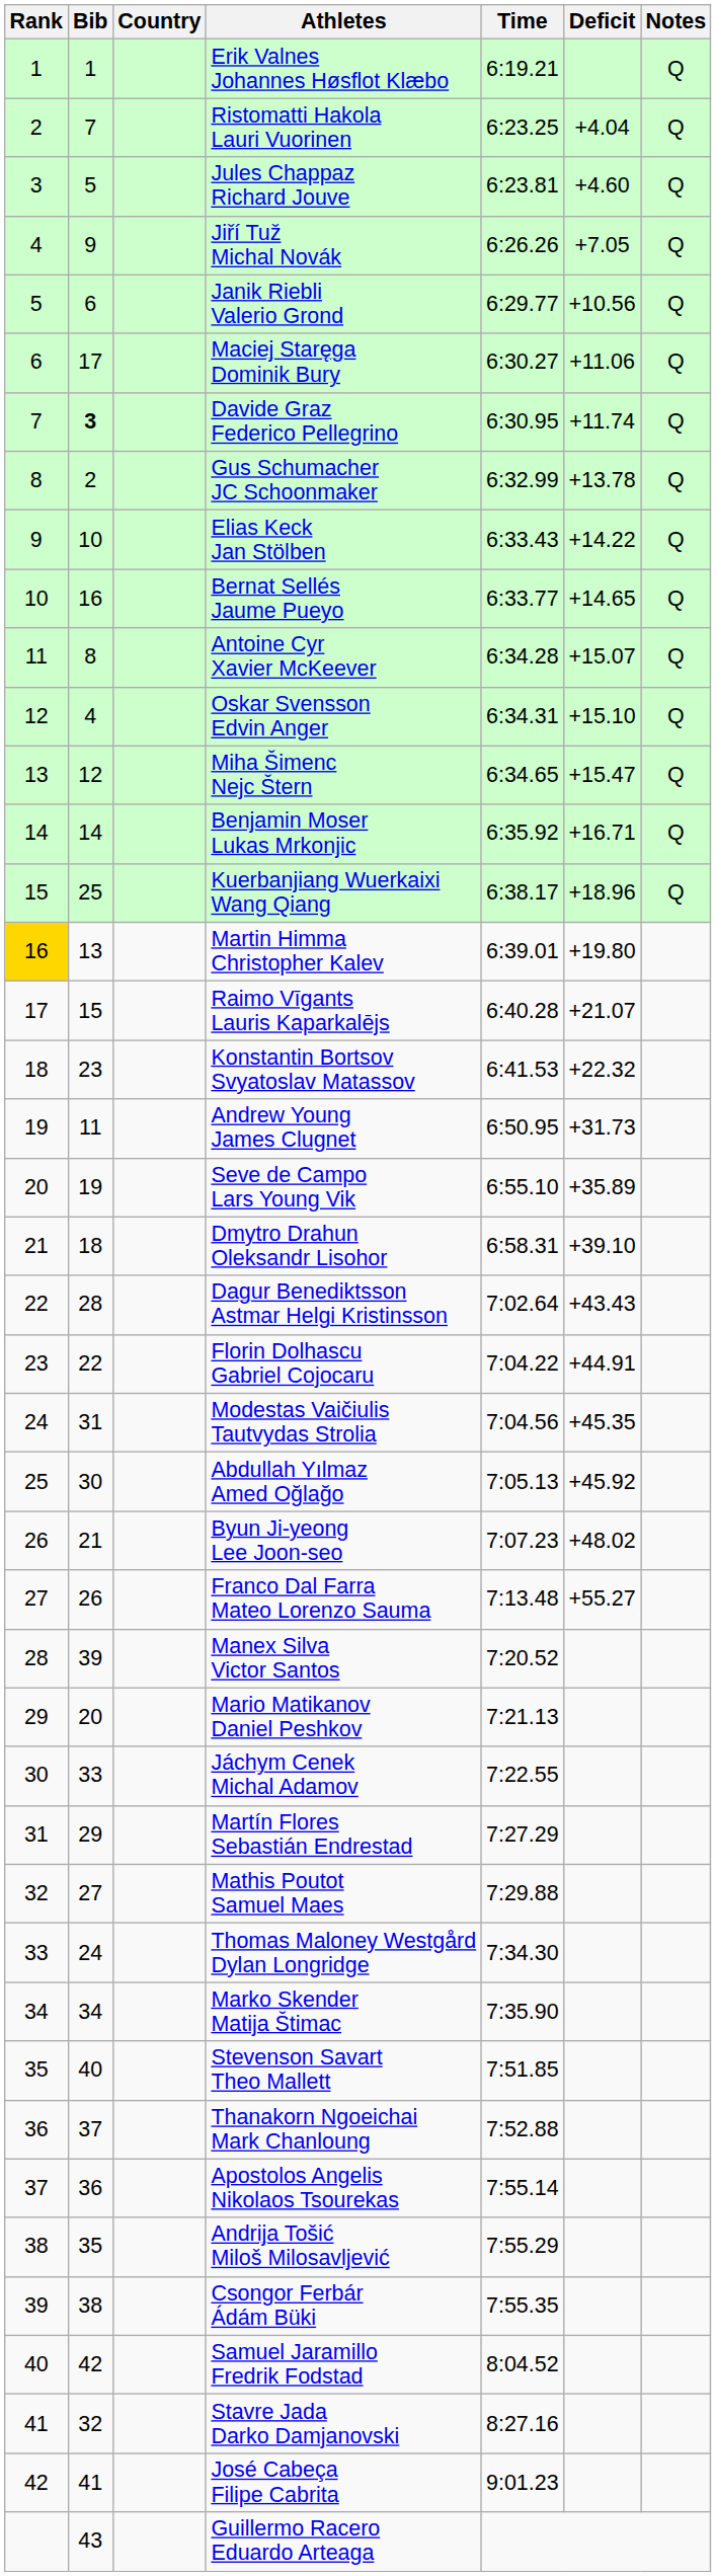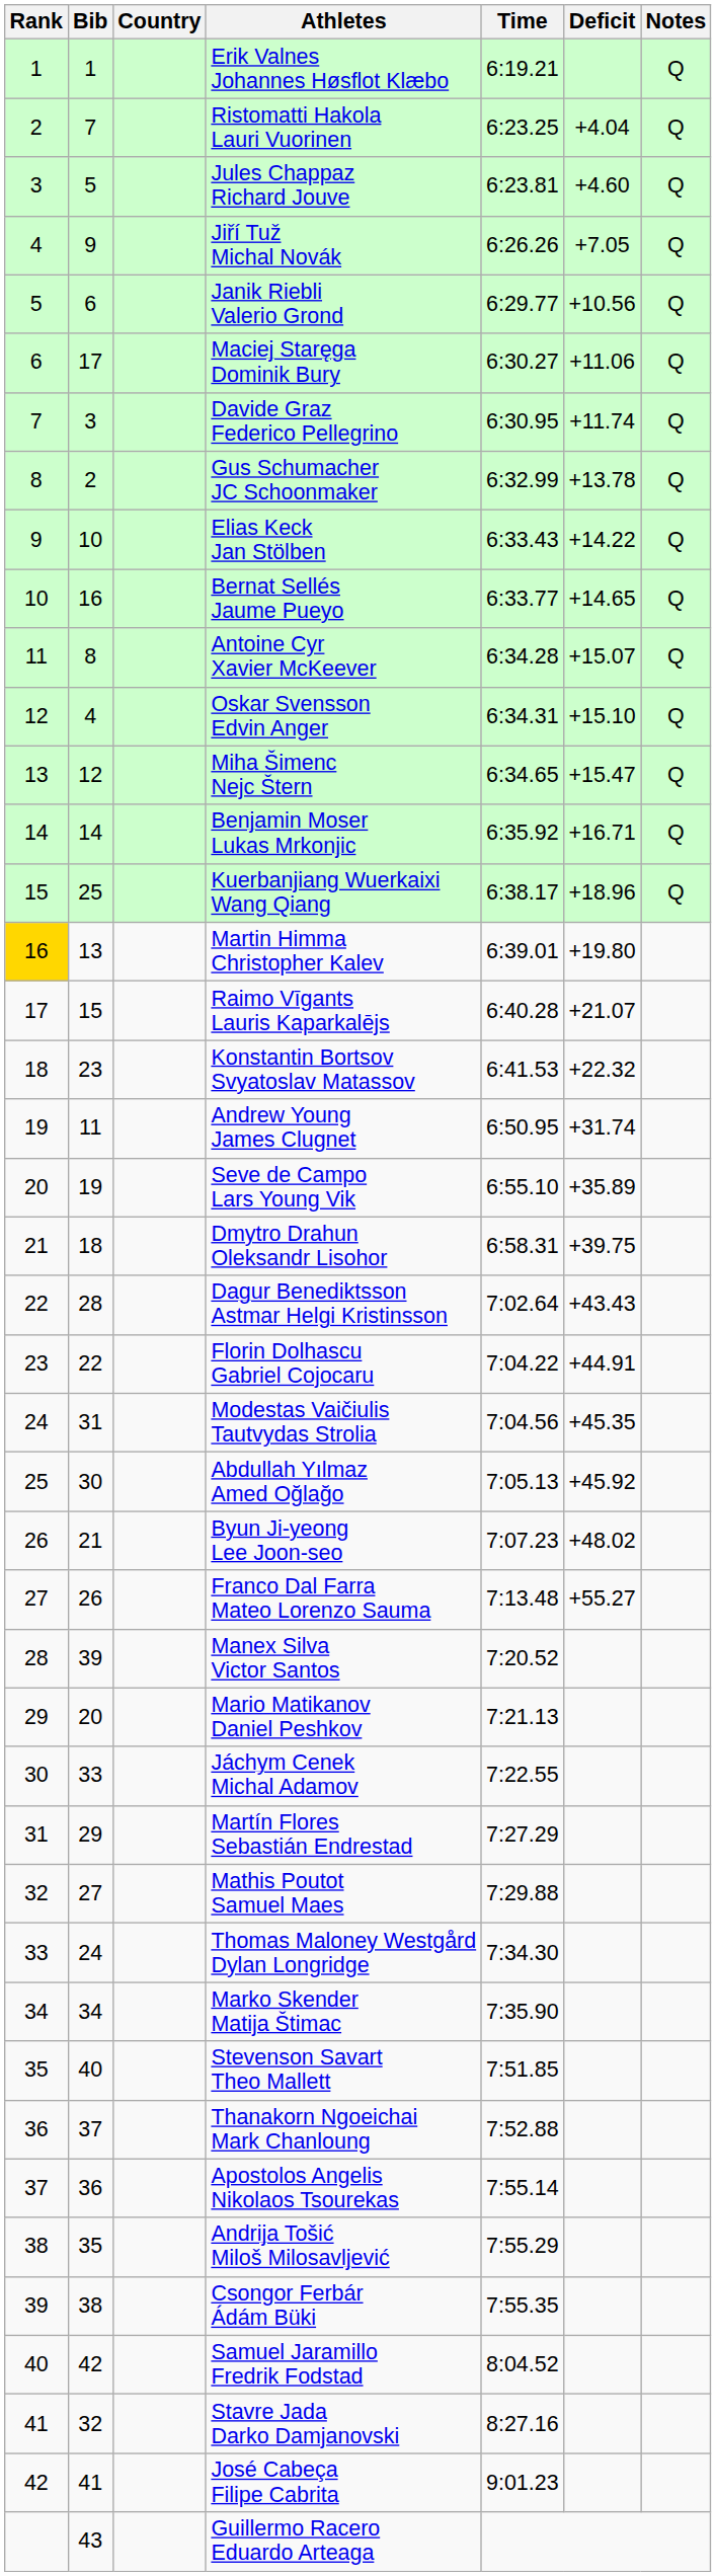 <table class="wikitable sortable" style="text-align:center">
 <tr>
 <th>Rank</th>
 <th>Bib</th>
 <th>Country</th>
 <th>Athletes</th>
 <th>Time</th>
 <th>Deficit</th>
 <th>Notes</th>
 </tr>
 <tr bgcolor=ccffcc>
 <td>1</td>
 <td>1</td>
 <td align=left></td>
 <td align=left><a href='#'>Erik Valnes</a><br><a href='#'>Johannes Høsflot Klæbo</a></td>
 <td>6:19.21</td>
 <td></td>
 <td>Q</td>
 </tr>
 <tr bgcolor=ccffcc>
 <td>2</td>
 <td>7</td>
 <td align=left></td>
 <td align=left><a href='#'>Ristomatti Hakola</a><br><a href='#'>Lauri Vuorinen</a></td>
 <td>6:23.25</td>
 <td>+4.04</td>
 <td>Q</td>
 </tr>
 <tr bgcolor=ccffcc>
 <td>3</td>
 <td>5</td>
 <td align=left></td>
 <td align=left><a href='#'>Jules Chappaz</a><br><a href='#'>Richard Jouve</a></td>
 <td>6:23.81</td>
 <td>+4.60</td>
 <td>Q</td>
 </tr>
 <tr bgcolor=ccffcc>
 <td>4</td>
 <td>9</td>
 <td align=left></td>
 <td align=left><a href='#'>Jiří Tuž</a><br><a href='#'>Michal Novák</a></td>
 <td>6:26.26</td>
 <td>+7.05</td>
 <td>Q</td>
 </tr>
 <tr bgcolor=ccffcc>
 <td>5</td>
 <td>6</td>
 <td align=left></td>
 <td align=left><a href='#'>Janik Riebli</a><br><a href='#'>Valerio Grond</a></td>
 <td>6:29.77</td>
 <td>+10.56</td>
 <td>Q</td>
 </tr>
 <tr bgcolor=ccffcc>
 <td>6</td>
 <td>17</td>
 <td align=left></td>
 <td align=left><a href='#'>Maciej Staręga</a><br><a href='#'>Dominik Bury</a></td>
 <td>6:30.27</td>
 <td>+11.06</td>
 <td>Q</td>
 </tr>
 <tr bgcolor=ccffcc>
 <td>7</td>
-<td><strong>3</strong></td>
+<td>3</td>
 <td align=left></td>
 <td align=left><a href='#'>Davide Graz</a><br><a href='#'>Federico Pellegrino</a></td>
 <td>6:30.95</td>
 <td>+11.74</td>
 <td>Q</td>
 </tr>
 <tr bgcolor=ccffcc>
 <td>8</td>
 <td>2</td>
 <td align=left></td>
 <td align=left><a href='#'>Gus Schumacher</a><br><a href='#'>JC Schoonmaker</a></td>
 <td>6:32.99</td>
 <td>+13.78</td>
 <td>Q</td>
 </tr>
 <tr bgcolor=ccffcc>
 <td>9</td>
 <td>10</td>
 <td align=left></td>
 <td align=left><a href='#'>Elias Keck</a><br><a href='#'>Jan Stölben</a></td>
 <td>6:33.43</td>
 <td>+14.22</td>
 <td>Q</td>
 </tr>
 <tr bgcolor=ccffcc>
 <td>10</td>
 <td>16</td>
 <td align=left></td>
 <td align=left><a href='#'>Bernat Sellés</a><br><a href='#'>Jaume Pueyo</a></td>
 <td>6:33.77</td>
 <td>+14.65</td>
 <td>Q</td>
 </tr>
 <tr bgcolor=ccffcc>
 <td>11</td>
 <td>8</td>
 <td align=left></td>
 <td align=left><a href='#'>Antoine Cyr</a><br><a href='#'>Xavier McKeever</a></td>
 <td>6:34.28</td>
 <td>+15.07</td>
 <td>Q</td>
 </tr>
 <tr bgcolor=ccffcc>
 <td>12</td>
 <td>4</td>
 <td align=left></td>
 <td align=left><a href='#'>Oskar Svensson</a><br><a href='#'>Edvin Anger</a></td>
 <td>6:34.31</td>
 <td>+15.10</td>
 <td>Q</td>
 </tr>
 <tr bgcolor=ccffcc>
 <td>13</td>
 <td>12</td>
 <td align=left></td>
 <td align=left><a href='#'>Miha Šimenc</a><br><a href='#'>Nejc Štern</a></td>
 <td>6:34.65</td>
 <td>+15.47</td>
 <td>Q</td>
 </tr>
 <tr bgcolor=ccffcc>
 <td>14</td>
 <td>14</td>
 <td align=left></td>
 <td align=left><a href='#'>Benjamin Moser</a><br><a href='#'>Lukas Mrkonjic</a></td>
 <td>6:35.92</td>
 <td>+16.71</td>
 <td>Q</td>
 </tr>
 <tr bgcolor=ccffcc>
 <td>15</td>
 <td>25</td>
 <td align=left></td>
 <td align=left><a href='#'>Kuerbanjiang Wuerkaixi</a><br><a href='#'>Wang Qiang</a></td>
 <td>6:38.17</td>
 <td>+18.96</td>
 <td>Q</td>
 </tr>
 <tr>
 <td style="background: gold;">16</td>
 <td>13</td>
 <td align=left></td>
 <td align=left><a href='#'>Martin Himma</a><br><a href='#'>Christopher Kalev</a></td>
 <td>6:39.01</td>
 <td>+19.80</td>
 <td></td>
 </tr>
 <tr>
 <td>17</td>
 <td>15</td>
 <td align=left></td>
 <td align=left><a href='#'>Raimo Vīgants</a><br><a href='#'>Lauris Kaparkalējs</a></td>
 <td>6:40.28</td>
 <td>+21.07</td>
 <td></td>
 </tr>
 <tr>
 <td>18</td>
 <td>23</td>
 <td align=left></td>
 <td align=left><a href='#'>Konstantin Bortsov</a><br><a href='#'>Svyatoslav Matassov</a></td>
 <td>6:41.53</td>
 <td>+22.32</td>
 <td></td>
 </tr>
 <tr>
 <td>19</td>
 <td>11</td>
 <td align=left></td>
 <td align=left><a href='#'>Andrew Young</a><br><a href='#'>James Clugnet</a></td>
 <td>6:50.95</td>
-<td>+31.73</td>
+<td>+31.74</td>
 <td></td>
 </tr>
 <tr>
 <td>20</td>
 <td>19</td>
 <td align=left></td>
 <td align=left><a href='#'>Seve de Campo</a><br><a href='#'>Lars Young Vik</a></td>
 <td>6:55.10</td>
 <td>+35.89</td>
 <td></td>
 </tr>
 <tr>
 <td>21</td>
 <td>18</td>
 <td align=left></td>
 <td align=left><a href='#'>Dmytro Drahun</a><br><a href='#'>Oleksandr Lisohor</a></td>
 <td>6:58.31</td>
-<td>+39.10</td>
+<td>+39.75</td>
 <td></td>
 </tr>
 <tr>
 <td>22</td>
 <td>28</td>
 <td align=left></td>
 <td align=left><a href='#'>Dagur Benediktsson</a><br><a href='#'>Astmar Helgi Kristinsson</a></td>
 <td>7:02.64</td>
 <td>+43.43</td>
 <td></td>
 </tr>
 <tr>
 <td>23</td>
 <td>22</td>
 <td align=left></td>
 <td align=left><a href='#'>Florin Dolhascu</a><br><a href='#'>Gabriel Cojocaru</a></td>
 <td>7:04.22</td>
 <td>+44.91</td>
 <td></td>
 </tr>
 <tr>
 <td>24</td>
 <td>31</td>
 <td align=left></td>
 <td align=left><a href='#'>Modestas Vaičiulis</a><br><a href='#'>Tautvydas Strolia</a></td>
 <td>7:04.56</td>
 <td>+45.35</td>
 <td></td>
 </tr>
 <tr>
 <td>25</td>
 <td>30</td>
 <td align=left></td>
 <td align=left><a href='#'>Abdullah Yılmaz</a><br><a href='#'>Amed Oğlağo</a></td>
 <td>7:05.13</td>
 <td>+45.92</td>
 <td></td>
 </tr>
 <tr>
 <td>26</td>
 <td>21</td>
 <td align=left></td>
 <td align=left><a href='#'>Byun Ji-yeong</a><br><a href='#'>Lee Joon-seo</a></td>
 <td>7:07.23</td>
 <td>+48.02</td>
 <td></td>
 </tr>
 <tr>
 <td>27</td>
 <td>26</td>
 <td align=left></td>
 <td align=left><a href='#'>Franco Dal Farra</a><br><a href='#'>Mateo Lorenzo Sauma</a></td>
 <td>7:13.48</td>
 <td>+55.27</td>
 <td></td>
 </tr>
 <tr>
 <td>28</td>
 <td>39</td>
 <td align=left></td>
 <td align=left><a href='#'>Manex Silva</a><br><a href='#'>Victor Santos</a></td>
 <td>7:20.52</td>
 <td></td>
 <td></td>
 </tr>
 <tr>
 <td>29</td>
 <td>20</td>
 <td align=left></td>
 <td align=left><a href='#'>Mario Matikanov</a> <br><a href='#'>Daniel Peshkov</a></td>
 <td>7:21.13</td>
 <td></td>
 <td></td>
 </tr>
 <tr>
 <td>30</td>
 <td>33</td>
 <td align=left></td>
 <td align=left><a href='#'>Jáchym Cenek</a><br><a href='#'>Michal Adamov</a></td>
 <td>7:22.55</td>
 <td></td>
 <td></td>
 </tr>
 <tr>
 <td>31</td>
 <td>29</td>
 <td align=left></td>
 <td align=left><a href='#'>Martín Flores</a><br><a href='#'>Sebastián Endrestad</a></td>
 <td>7:27.29</td>
 <td></td>
 <td></td>
 </tr>
 <tr>
 <td>32</td>
 <td>27</td>
 <td align=left></td>
 <td align=left><a href='#'>Mathis Poutot</a><br><a href='#'>Samuel Maes</a></td>
 <td>7:29.88</td>
 <td></td>
 <td></td>
 </tr>
 <tr>
 <td>33</td>
 <td>24</td>
 <td align=left></td>
 <td align=left><a href='#'>Thomas Maloney Westgård</a><br><a href='#'>Dylan Longridge</a></td>
 <td>7:34.30</td>
 <td></td>
 <td></td>
 </tr>
 <tr>
 <td>34</td>
 <td>34</td>
 <td align=left></td>
 <td align=left><a href='#'>Marko Skender</a><br><a href='#'>Matija Štimac</a></td>
 <td>7:35.90</td>
 <td></td>
 <td></td>
 </tr>
 <tr>
 <td>35</td>
 <td>40</td>
 <td align=left></td>
 <td align=left><a href='#'>Stevenson Savart</a><br><a href='#'>Theo Mallett</a></td>
 <td>7:51.85</td>
 <td></td>
 <td></td>
 </tr>
 <tr>
 <td>36</td>
 <td>37</td>
 <td align=left></td>
 <td align=left><a href='#'>Thanakorn Ngoeichai</a><br><a href='#'>Mark Chanloung</a></td>
 <td>7:52.88</td>
 <td></td>
 <td></td>
 </tr>
 <tr>
 <td>37</td>
 <td>36</td>
 <td align=left></td>
 <td align=left><a href='#'>Apostolos Angelis</a><br><a href='#'>Nikolaos Tsourekas</a></td>
 <td>7:55.14</td>
 <td></td>
 <td></td>
 </tr>
 <tr>
 <td>38</td>
 <td>35</td>
 <td align=left></td>
 <td align=left><a href='#'>Andrija Tošić</a><br><a href='#'>Miloš Milosavljević</a></td>
 <td>7:55.29</td>
 <td></td>
 <td></td>
 </tr>
 <tr>
 <td>39</td>
 <td>38</td>
 <td align=left></td>
 <td align=left><a href='#'>Csongor Ferbár</a><br><a href='#'>Ádám Büki</a></td>
 <td>7:55.35</td>
 <td></td>
 <td></td>
 </tr>
 <tr>
 <td>40</td>
 <td>42</td>
 <td align=left></td>
 <td align=left><a href='#'>Samuel Jaramillo</a><br><a href='#'>Fredrik Fodstad</a></td>
 <td>8:04.52</td>
 <td></td>
 <td></td>
 </tr>
 <tr>
 <td>41</td>
 <td>32</td>
 <td align=left></td>
 <td align=left><a href='#'>Stavre Jada</a><br><a href='#'>Darko Damjanovski</a></td>
 <td>8:27.16</td>
 <td></td>
 <td></td>
 </tr>
 <tr>
 <td>42</td>
 <td>41</td>
 <td align=left></td>
 <td align=left><a href='#'>José Cabeça</a><br><a href='#'>Filipe Cabrita</a></td>
 <td>9:01.23</td>
 <td></td>
 <td></td>
 </tr>
 <tr>
 <td></td>
 <td>43</td>
 <td align=left></td>
 <td align=left><a href='#'>Guillermo Racero</a><br><a href='#'>Eduardo Arteaga</a></td>
 <td colspan=3></td>
 </tr>
 </table>
